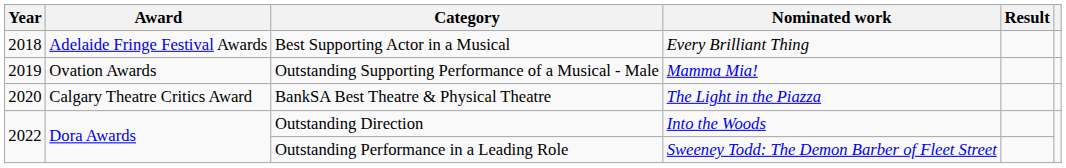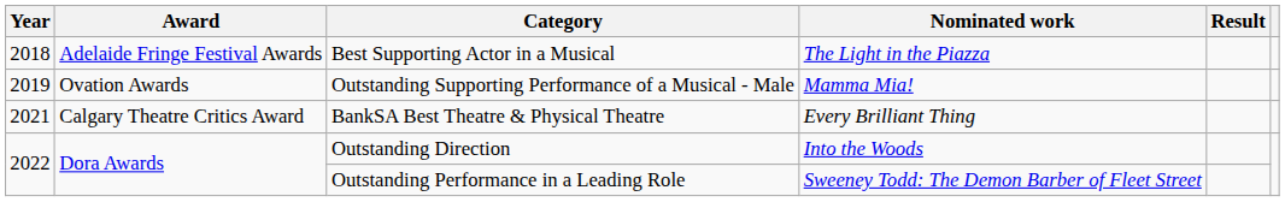 <table class="wikitable">
 <tr>
 <th>Year</th>
 <th>Award</th>
 <th>Category</th>
 <th>Nominated work</th>
 <th>Result</th>
 <th></th>
 </tr>
 <tr>
 <td>2018</td>
 <td><a href='#'>Adelaide Fringe Festival</a> Awards</td>
 <td>Best Supporting Actor in a Musical</td>
-<td><em>Every Brilliant Thing</em></td>
+<td><em><a href='#'>The Light in the Piazza</a></em></td>
 <td></td>
 <td></td>
 </tr>
 <tr>
 <td>2019</td>
 <td>Ovation Awards</td>
 <td>Outstanding Supporting Performance of a Musical - Male</td>
 <td><em><a href='#'>Mamma Mia!</a></em></td>
 <td></td>
 <td></td>
 </tr>
 <tr>
-<td>2020</td>
+<td>2021</td>
 <td>Calgary Theatre Critics Award</td>
 <td>BankSA Best Theatre & Physical Theatre</td>
-<td><em><a href='#'>The Light in the Piazza</a></em></td>
+<td><em>Every Brilliant Thing</em></td>
 <td></td>
 <td></td>
 </tr>
 <tr>
 <td rowspan=2>2022</td>
 <td rowspan=2><a href='#'>Dora Awards</a></td>
 <td>Outstanding Direction</td>
 <td><em><a href='#'>Into the Woods</a></em></td>
 <td></td>
 <td rowspan=2></td>
 </tr>
 <tr>
 <td>Outstanding Performance in a Leading Role</td>
 <td><em><a href='#'>Sweeney Todd: The Demon Barber of Fleet Street</a></em></td>
 <td></td>
 </tr>
 </table>
